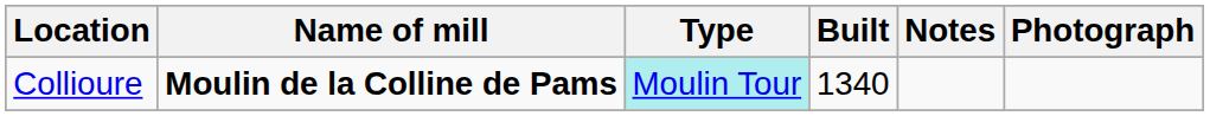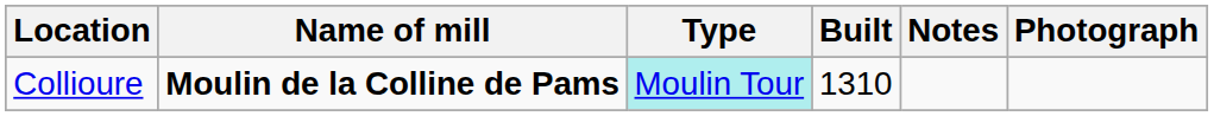 <table class="wikitable">
 <tr>
 <th>Location</th>
 <th>Name of mill</th>
 <th>Type</th>
 <th>Built</th>
 <th>Notes</th>
 <th>Photograph</th>
 </tr>
 <tr>
 <td><a href='#'>Collioure</a></td>
 <td><strong>Moulin de la Colline de Pams</strong></td>
 <td style="background: paleturquoise;"><a href='#'>Moulin Tour</a></td>
-<td>1340</td>
+<td>1310</td>
 <td> </td>
 <td></td>
 </tr>
 </table>
